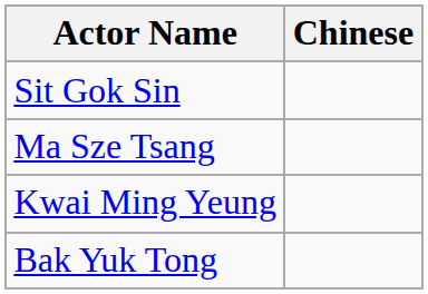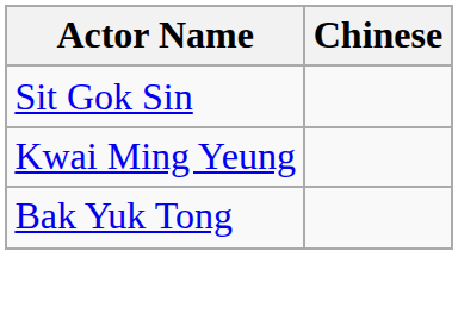 <table class="wikitable">
 <tr>
 <th>Actor Name</th>
 <th>Chinese</th>
 </tr>
 <tr>
 <td><a href='#'>Sit Gok Sin</a></td>
-<td></td>
-</tr>
-<tr>
-<td><a href='#'>Ma Sze Tsang</a></td>
 <td></td>
 </tr>
 <tr>
 <td><a href='#'>Kwai Ming Yeung</a></td>
 <td></td>
 </tr>
 <tr>
 <td><a href='#'>Bak Yuk Tong</a></td>
 <td></td>
 </tr>
 </table>
